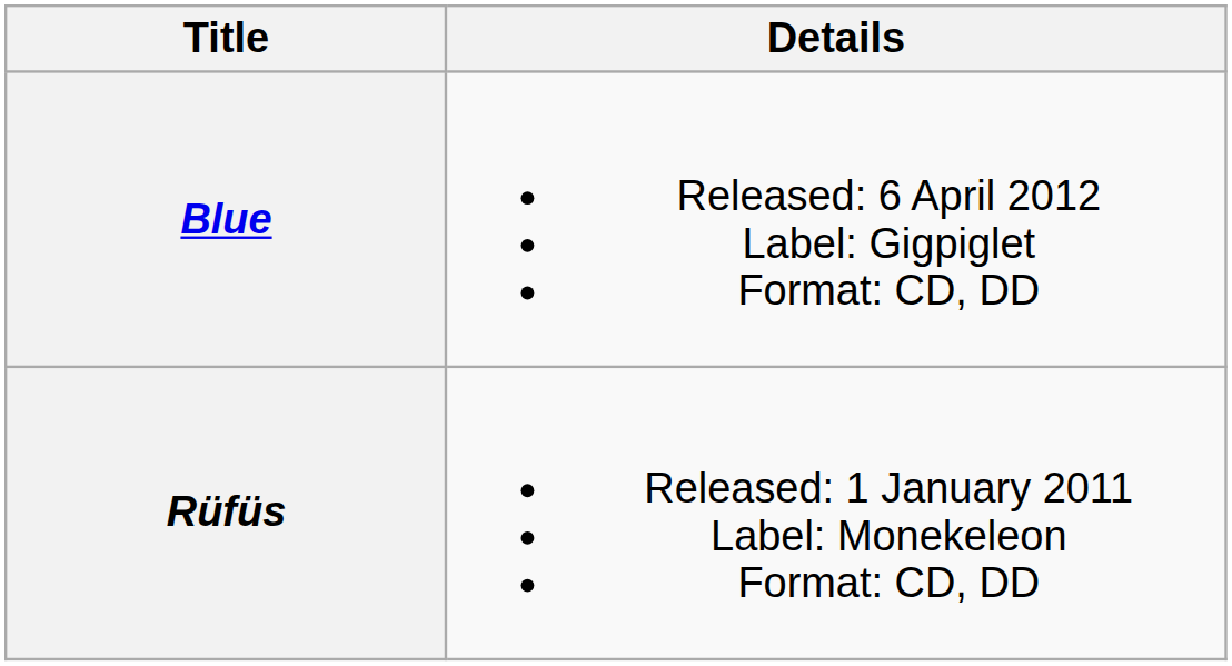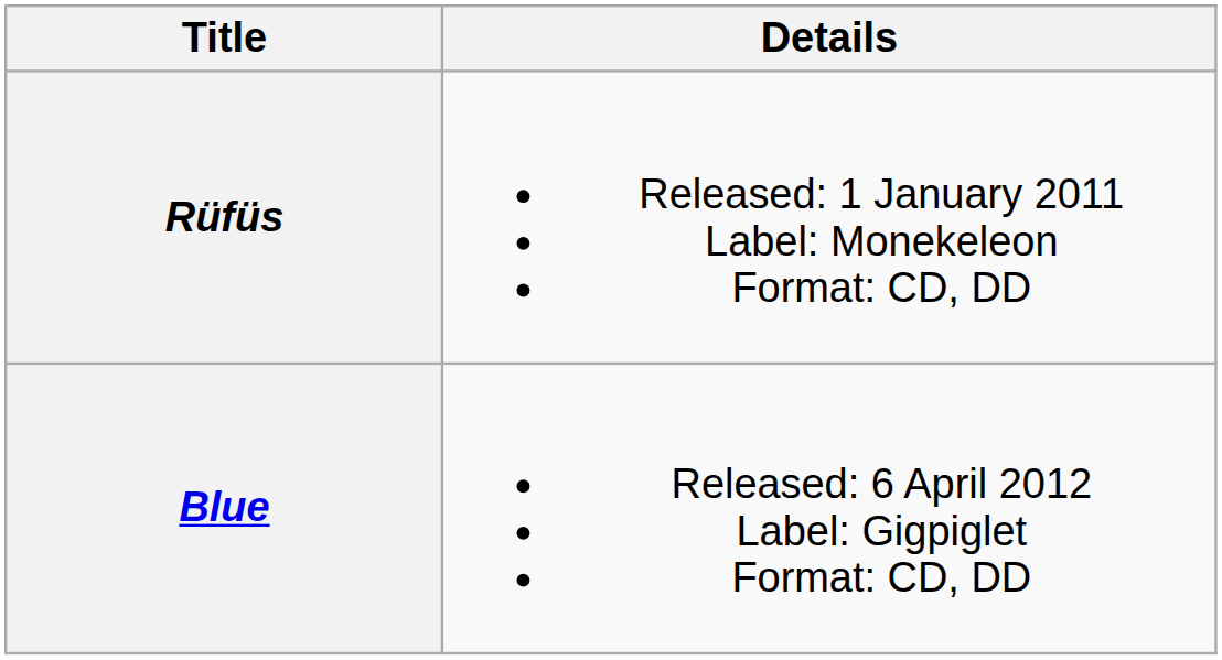 <table class="wikitable plainrowheaders" style="text-align:center;">
 <tr>
 <th scope="col" style="width:10em;">Title</th>
 <th scope="col" style="width:18em;">Details</th>
 </tr>
 <tr>
+<th scope="row"><em>Rüfüs</em></th>
+<td><br><ul><li>Released: 1 January 2011 </li><li>Label: Monekeleon</li><li>Format: CD, DD</li></ul></td>
+</tr>
+<tr>
 <th scope="row"><em><a href='#'>Blue</a></em></th>
 <td><br><ul><li>Released: 6 April 2012 </li><li>Label: Gigpiglet</li><li>Format: CD, DD</li></ul></td>
 </tr>
-<tr>
-<th scope="row"><em>Rüfüs</em></th>
-<td><br><ul><li>Released: 1 January 2011 </li><li>Label: Monekeleon</li><li>Format: CD, DD</li></ul></td>
-</tr>
 </table>
